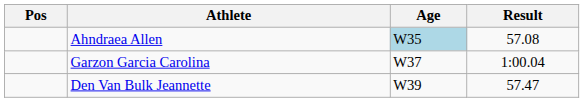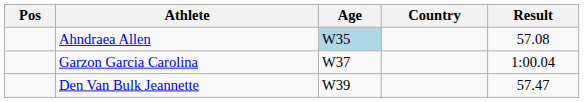 <table class="wikitable"  style="text-align:center; width:50%;">
 <tr>
 <th>Pos</th>
 <th>Athlete</th>
 <th>Age</th>
+<th>Country</th>
 <th>Result</th>
 </tr>
 <tr>
 <td align=center></td>
 <td align=left><a href='#'>Ahndraea Allen</a></td>
 <td align=left style="background: lightblue;">W35</td>
+<td align=left></td>
 <td>57.08</td>
 </tr>
 <tr>
 <td align=center></td>
 <td align=left><a href='#'>Garzon Garcia Carolina</a></td>
 <td align=left>W37</td>
+<td align=left></td>
 <td>1:00.04</td>
 </tr>
 <tr>
 <td align=center></td>
 <td align=left><a href='#'>Den Van Bulk Jeannette</a></td>
 <td align=left>W39</td>
+<td align=left></td>
 <td>57.47</td>
 </tr>
 </table>
